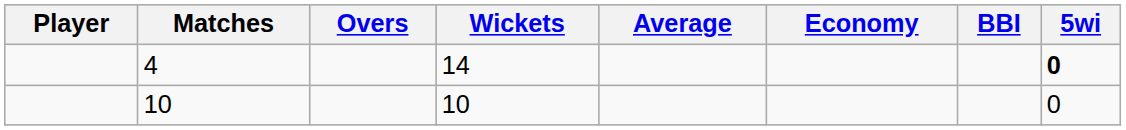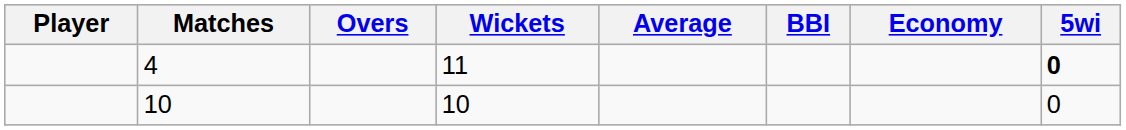 <table class="wikitable sortable" style="width:80%;">
 <tr>
 <th>Player</th>
 <th>Matches</th>
 <th><a href='#'>Overs</a></th>
 <th><a href='#'>Wickets</a></th>
 <th><a href='#'>Average</a></th>
+<th><a href='#'>BBI</a></th>
 <th><a href='#'>Economy</a></th>
-<th><a href='#'>BBI</a></th>
 <th><a href='#'>5wi</a></th>
 </tr>
 <tr>
 <td></td>
 <td>4</td>
 <td></td>
-<td>14</td>
+<td>11</td>
 <td></td>
 <td></td>
 <td></td>
 <td><strong>0</strong></td>
 </tr>
 <tr>
 <td></td>
 <td>10</td>
 <td></td>
 <td>10</td>
 <td></td>
 <td></td>
 <td></td>
 <td>0</td>
 </tr>
 </table>
